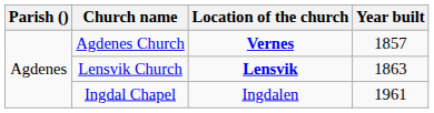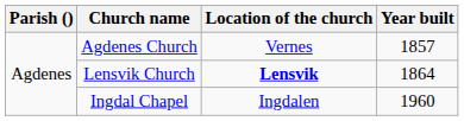 <table class="wikitable" style="text-align:center">
 <tr>
 <th>Parish ()</th>
 <th>Church name</th>
 <th>Location of the church</th>
 <th>Year built</th>
 </tr>
 <tr>
 <td rowspan="3">Agdenes</td>
 <td><a href='#'>Agdenes Church</a></td>
-<td><strong><a href='#'>Vernes</a></strong></td>
+<td><a href='#'>Vernes</a></td>
 <td>1857</td>
 </tr>
 <tr>
 <td><a href='#'>Lensvik Church</a></td>
 <td><strong><a href='#'>Lensvik</a></strong></td>
-<td>1863</td>
+<td>1864</td>
 </tr>
 <tr>
 <td><a href='#'>Ingdal Chapel</a></td>
 <td><a href='#'>Ingdalen</a></td>
-<td>1961</td>
+<td>1960</td>
 </tr>
 </table>
